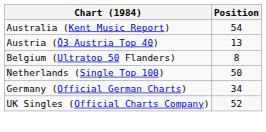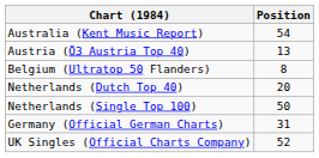 <table class="wikitable sortable">
 <tr>
 <th>Chart (1984)</th>
 <th>Position</th>
 </tr>
 <tr>
 <td>Australia (<a href='#'>Kent Music Report</a>)</td>
 <td align="center">54</td>
 </tr>
 <tr>
 <td>Austria (<a href='#'>Ö3 Austria Top 40</a>)</td>
 <td align="center">13</td>
 </tr>
 <tr>
 <td>Belgium (<a href='#'>Ultratop 50</a> Flanders)</td>
 <td align="center">8</td>
 </tr>
 <tr>
+<td>Netherlands (<a href='#'>Dutch Top 40</a>)</td>
+<td align="center">20</td>
+</tr>
+<tr>
 <td>Netherlands (<a href='#'>Single Top 100</a>)</td>
 <td align="center">50</td>
 </tr>
 <tr>
 <td>Germany (<a href='#'>Official German Charts</a>)</td>
-<td align="center">34</td>
+<td align="center">31</td>
 </tr>
 <tr>
 <td>UK Singles (<a href='#'>Official Charts Company</a>)</td>
 <td align="center">52</td>
 </tr>
 </table>
